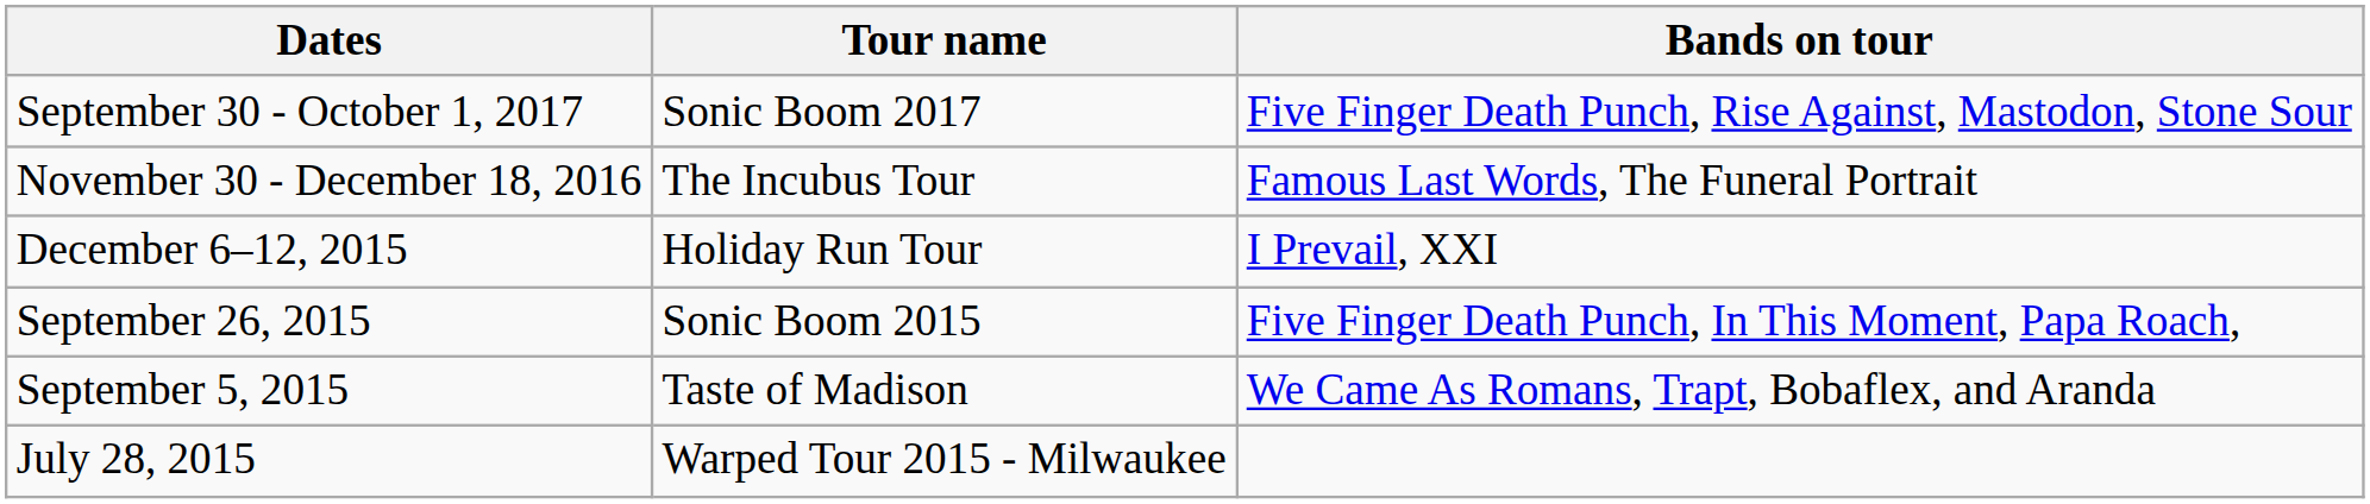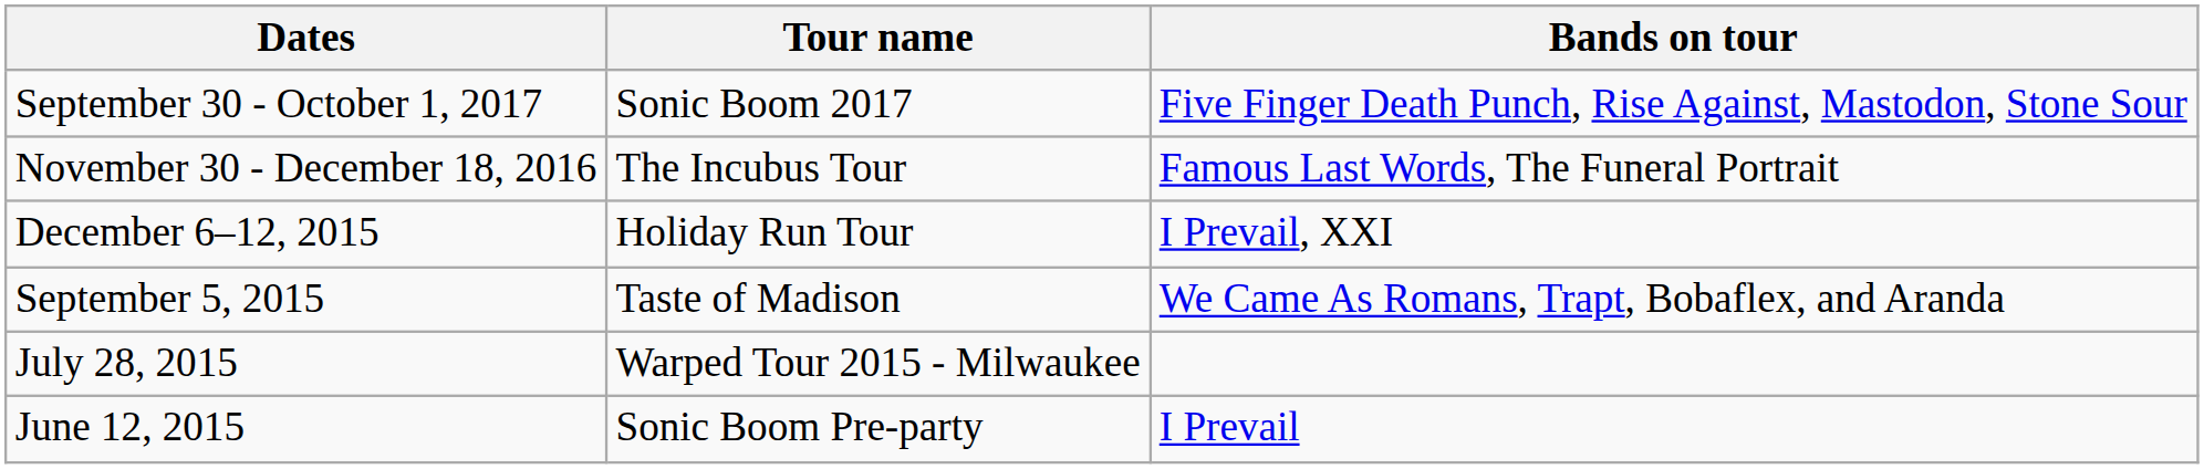 <table class="wikitable">
 <tr>
 <th>Dates</th>
 <th>Tour name</th>
 <th>Bands on tour</th>
 </tr>
 <tr>
 <td>September 30 - October 1, 2017</td>
 <td>Sonic Boom 2017</td>
 <td><a href='#'>Five Finger Death Punch</a>, <a href='#'>Rise Against</a>, <a href='#'>Mastodon</a>, <a href='#'>Stone Sour</a></td>
 </tr>
 <tr>
 <td>November 30 - December 18, 2016</td>
 <td>The Incubus Tour</td>
 <td><a href='#'>Famous Last Words</a>, The Funeral Portrait</td>
 </tr>
 <tr>
 <td>December 6–12, 2015</td>
 <td>Holiday Run Tour</td>
 <td><a href='#'>I Prevail</a>, XXI</td>
 </tr>
 <tr>
-<td>September 26, 2015</td>
-<td>Sonic Boom 2015</td>
-<td><a href='#'>Five Finger Death Punch</a>, <a href='#'>In This Moment</a>, <a href='#'>Papa Roach</a>,</td>
-</tr>
-<tr>
 <td>September 5, 2015</td>
 <td>Taste of Madison</td>
 <td><a href='#'>We Came As Romans</a>, <a href='#'>Trapt</a>, Bobaflex, and Aranda</td>
 </tr>
 <tr>
 <td>July 28, 2015</td>
 <td>Warped Tour 2015 - Milwaukee</td>
 <td></td>
 </tr>
+<tr>
+<td>June 12, 2015</td>
+<td>Sonic Boom Pre-party</td>
+<td><a href='#'>I Prevail</a></td>
+</tr>
 </table>
